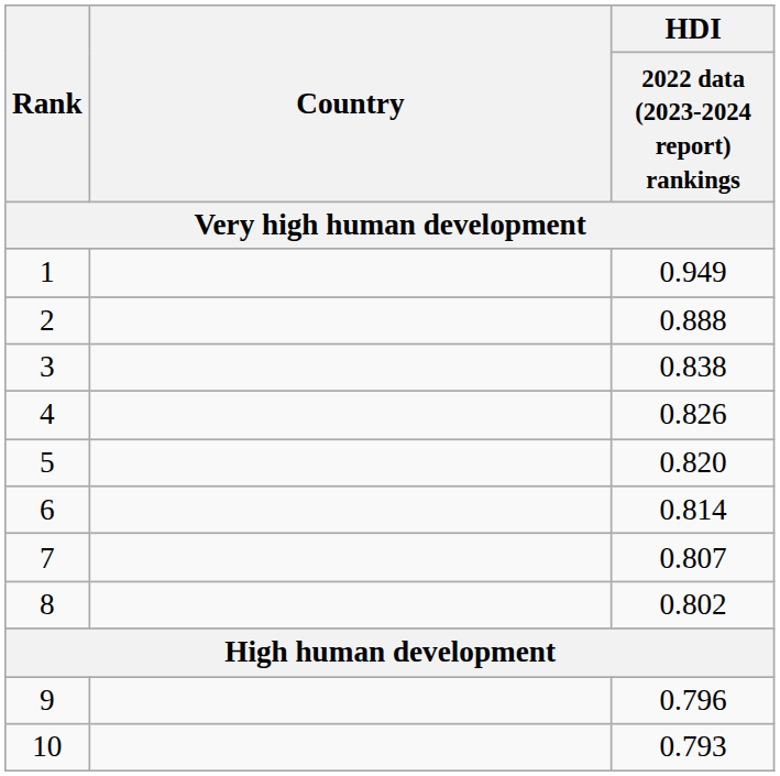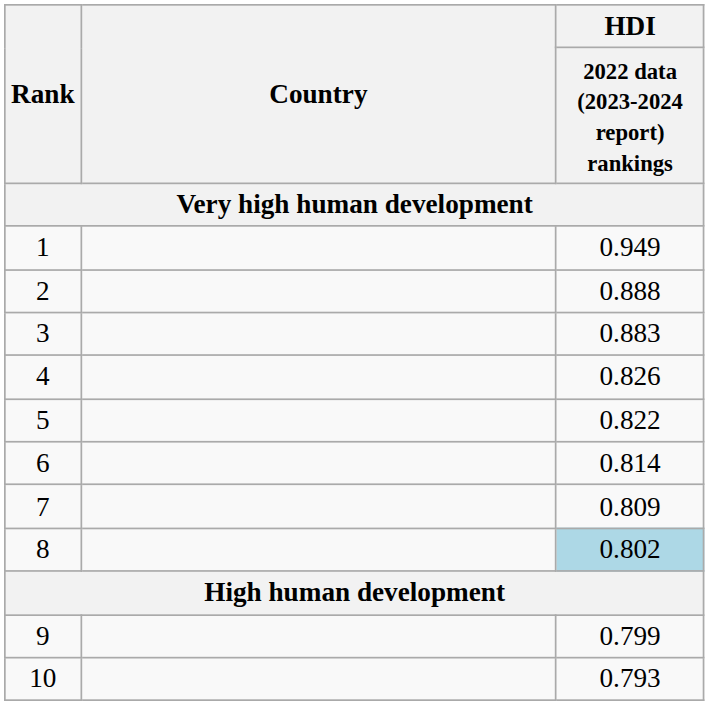 <table class="wikitable sortable" style="text-align:center">
 <tr>
 <th scope="col" rowspan="2">Rank</th>
 <th scope="col" rowspan="2" style="width:17em;">Country</th>
 <th scope="col" colspan="2">HDI</th>
 </tr>
 <tr>
 <th scope="col" style="width:5em;"><small>2022 data (2023-2024 report) rankings</small></th>
 </tr>
 <tr>
 <th scope="row" colspan="4">Very high human development</th>
 </tr>
 <tr>
 <td>1</td>
 <td style="text-align:left"></td>
 <td>0.949</td>
 </tr>
 <tr>
 <td>2</td>
 <td style="text-align:left"></td>
 <td>0.888</td>
 </tr>
 <tr>
 <td>3</td>
 <td style="text-align:left"></td>
-<td>0.838</td>
+<td>0.883</td>
 </tr>
 <tr>
 <td>4</td>
 <td style="text-align:left"></td>
 <td>0.826</td>
 </tr>
 <tr>
 <td>5</td>
 <td style="text-align:left"></td>
-<td>0.820</td>
+<td>0.822</td>
 </tr>
 <tr>
 <td>6</td>
 <td style="text-align:left"></td>
 <td>0.814</td>
 </tr>
 <tr>
 <td>7</td>
 <td style="text-align:left"></td>
-<td>0.807</td>
+<td>0.809</td>
 </tr>
 <tr>
 <td>8</td>
 <td style="text-align:left"></td>
-<td>0.802</td>
+<td style="background: lightblue;">0.802</td>
 </tr>
 <tr>
 <th scope="row" colspan="3">High human development</th>
 </tr>
 <tr>
 <td>9</td>
 <td style="text-align:left"></td>
-<td>0.796</td>
+<td>0.799</td>
 </tr>
 <tr>
 <td>10</td>
 <td style="text-align:left"></td>
 <td>0.793</td>
 </tr>
 </table>
